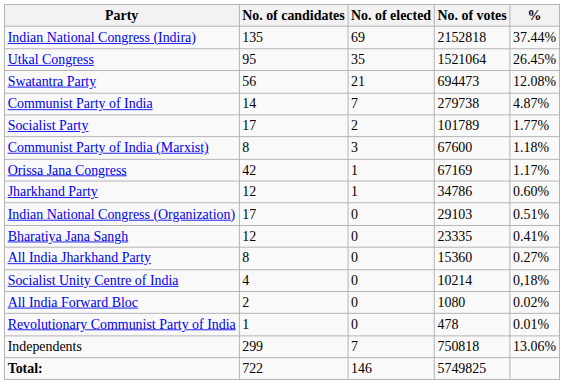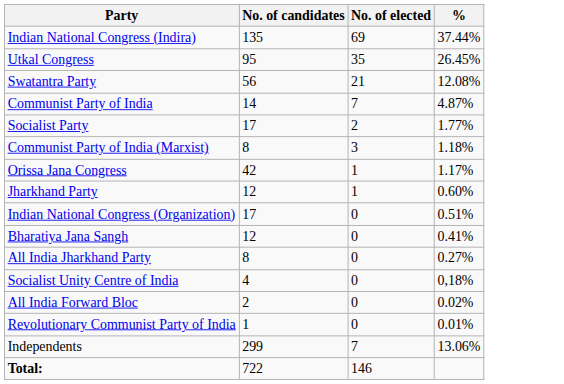 <table class="wikitable">
 <tr>
 <th>Party</th>
 <th>No. of candidates</th>
 <th>No. of elected</th>
-<th>No. of votes</th>
 <th>%</th>
 </tr>
 <tr>
 <td><a href='#'>Indian National Congress (Indira)</a></td>
 <td>135</td>
 <td>69</td>
-<td>2152818</td>
 <td>37.44%</td>
 </tr>
 <tr>
 <td><a href='#'>Utkal Congress</a></td>
 <td>95</td>
 <td>35</td>
-<td>1521064</td>
 <td>26.45%</td>
 </tr>
 <tr>
 <td><a href='#'>Swatantra Party</a></td>
 <td>56</td>
 <td>21</td>
-<td>694473</td>
 <td>12.08%</td>
 </tr>
 <tr>
 <td><a href='#'>Communist Party of India</a></td>
 <td>14</td>
 <td>7</td>
-<td>279738</td>
 <td>4.87%</td>
 </tr>
 <tr>
 <td><a href='#'>Socialist Party</a></td>
 <td>17</td>
 <td>2</td>
-<td>101789</td>
 <td>1.77%</td>
 </tr>
 <tr>
 <td><a href='#'>Communist Party of India (Marxist)</a></td>
 <td>8</td>
 <td>3</td>
-<td>67600</td>
 <td>1.18%</td>
 </tr>
 <tr>
 <td><a href='#'>Orissa Jana Congress</a></td>
 <td>42</td>
 <td>1</td>
-<td>67169</td>
 <td>1.17%</td>
 </tr>
 <tr>
 <td><a href='#'>Jharkhand Party</a></td>
 <td>12</td>
 <td>1</td>
-<td>34786</td>
 <td>0.60%</td>
 </tr>
 <tr>
 <td><a href='#'>Indian National Congress (Organization)</a></td>
 <td>17</td>
 <td>0</td>
-<td>29103</td>
 <td>0.51%</td>
 </tr>
 <tr>
 <td><a href='#'>Bharatiya Jana Sangh</a></td>
 <td>12</td>
 <td>0</td>
-<td>23335</td>
 <td>0.41%</td>
 </tr>
 <tr>
 <td><a href='#'>All India Jharkhand Party</a></td>
 <td>8</td>
 <td>0</td>
-<td>15360</td>
 <td>0.27%</td>
 </tr>
 <tr>
 <td><a href='#'>Socialist Unity Centre of India</a></td>
 <td>4</td>
 <td>0</td>
-<td>10214</td>
 <td>0,18%</td>
 </tr>
 <tr>
 <td><a href='#'>All India Forward Bloc</a></td>
 <td>2</td>
 <td>0</td>
-<td>1080</td>
 <td>0.02%</td>
 </tr>
 <tr>
 <td><a href='#'>Revolutionary Communist Party of India</a></td>
 <td>1</td>
 <td>0</td>
-<td>478</td>
 <td>0.01%</td>
 </tr>
 <tr>
 <td>Independents</td>
 <td>299</td>
 <td>7</td>
-<td>750818</td>
 <td>13.06%</td>
 </tr>
 <tr>
 <td><strong>Total:</strong></td>
 <td>722</td>
 <td>146</td>
-<td>5749825</td>
 <td></td>
 </tr>
 </table>
